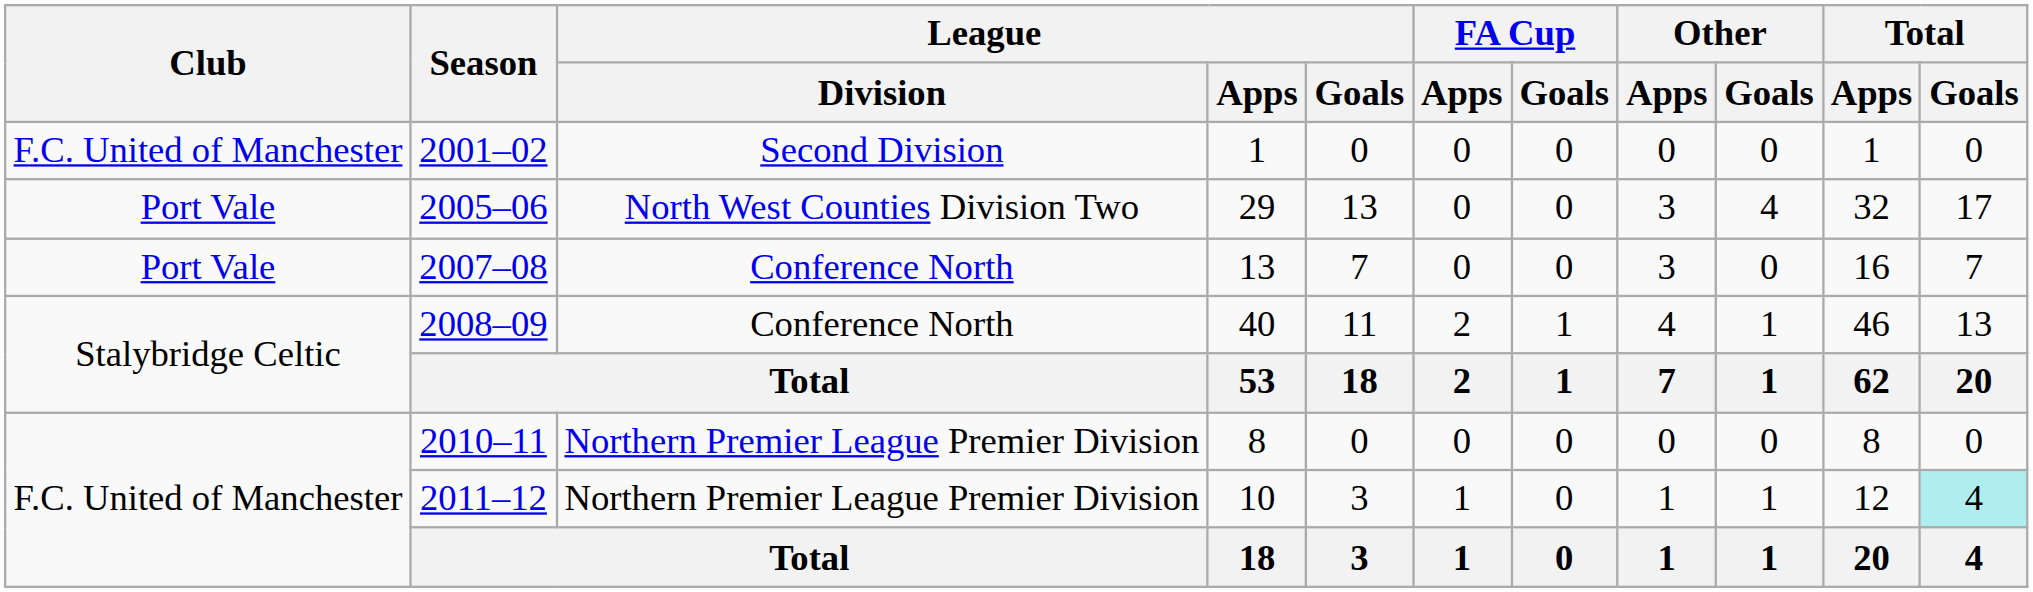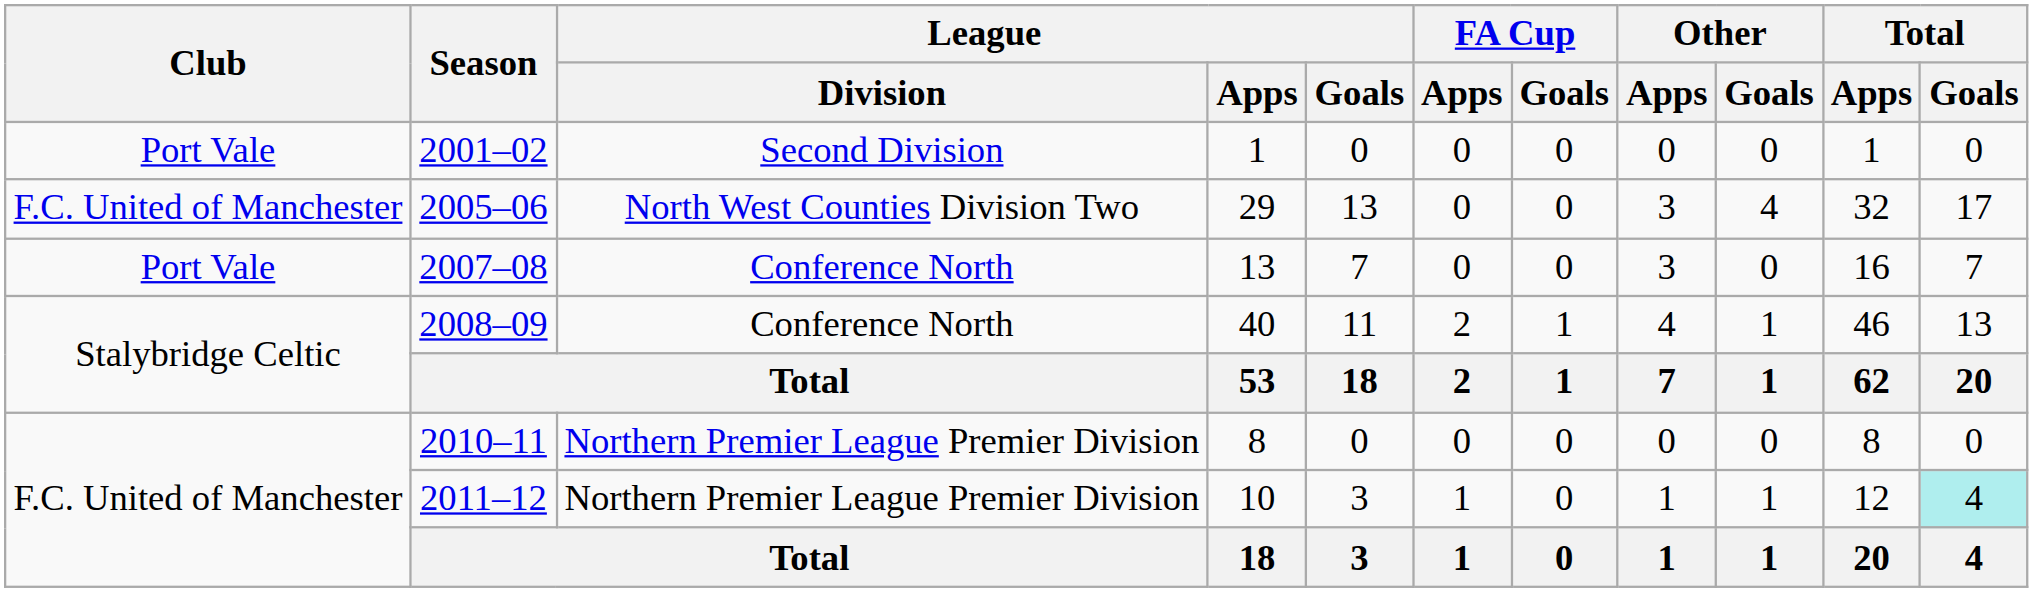 <table class="wikitable" style="text-align:center">
 <tr>
 <th rowspan="2">Club</th>
 <th rowspan="2">Season</th>
 <th colspan="3">League</th>
 <th colspan="2"><a href='#'>FA Cup</a></th>
 <th colspan="2">Other</th>
 <th colspan="2">Total</th>
 </tr>
 <tr>
 <th>Division</th>
 <th>Apps</th>
 <th>Goals</th>
 <th>Apps</th>
 <th>Goals</th>
 <th>Apps</th>
 <th>Goals</th>
 <th>Apps</th>
 <th>Goals</th>
 </tr>
 <tr>
-<td><a href='#'>F.C. United of Manchester</a></td>
+<td><a href='#'>Port Vale</a></td>
 <td><a href='#'>2001–02</a></td>
 <td><a href='#'>Second Division</a></td>
 <td>1</td>
 <td>0</td>
 <td>0</td>
 <td>0</td>
 <td>0</td>
 <td>0</td>
 <td>1</td>
 <td>0</td>
 </tr>
 <tr>
-<td><a href='#'>Port Vale</a></td>
+<td><a href='#'>F.C. United of Manchester</a></td>
 <td><a href='#'>2005–06</a></td>
 <td><a href='#'>North West Counties</a> Division Two</td>
 <td>29</td>
 <td>13</td>
 <td>0</td>
 <td>0</td>
 <td>3</td>
 <td>4</td>
 <td>32</td>
 <td>17</td>
 </tr>
 <tr>
 <td><a href='#'>Port Vale</a></td>
 <td><a href='#'>2007–08</a></td>
 <td><a href='#'>Conference North</a></td>
 <td>13</td>
 <td>7</td>
 <td>0</td>
 <td>0</td>
 <td>3</td>
 <td>0</td>
 <td>16</td>
 <td>7</td>
 </tr>
 <tr>
 <td rowspan="2">Stalybridge Celtic</td>
 <td><a href='#'>2008–09</a></td>
 <td>Conference North</td>
 <td>40</td>
 <td>11</td>
 <td>2</td>
 <td>1</td>
 <td>4</td>
 <td>1</td>
 <td>46</td>
 <td>13</td>
 </tr>
 <tr>
 <th colspan="2">Total</th>
 <th>53</th>
 <th>18</th>
 <th>2</th>
 <th>1</th>
 <th>7</th>
 <th>1</th>
 <th>62</th>
 <th>20</th>
 </tr>
 <tr>
 <td rowspan="3">F.C. United of Manchester</td>
 <td><a href='#'>2010–11</a></td>
 <td><a href='#'>Northern Premier League</a> Premier Division</td>
 <td>8</td>
 <td>0</td>
 <td>0</td>
 <td>0</td>
 <td>0</td>
 <td>0</td>
 <td>8</td>
 <td>0</td>
 </tr>
 <tr>
 <td><a href='#'>2011–12</a></td>
 <td>Northern Premier League Premier Division</td>
 <td>10</td>
 <td>3</td>
 <td>1</td>
 <td>0</td>
 <td>1</td>
 <td>1</td>
 <td>12</td>
 <td style="background: paleturquoise;">4</td>
 </tr>
 <tr>
 <th colspan="2">Total</th>
 <th>18</th>
 <th>3</th>
 <th>1</th>
 <th>0</th>
 <th>1</th>
 <th>1</th>
 <th>20</th>
 <th>4</th>
 </tr>
 </table>
